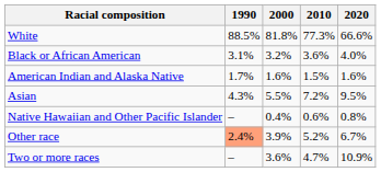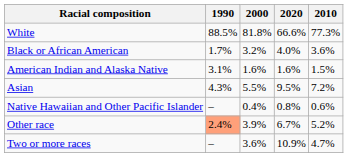 <table class="wikitable sortable collapsible" style="font-size: 90%;">
 <tr>
 <th>Racial composition</th>
 <th>1990</th>
 <th>2000</th>
+<th>2020</th>
 <th>2010</th>
-<th>2020</th>
 </tr>
 <tr>
 <td><a href='#'>White</a></td>
 <td>88.5%</td>
 <td>81.8%</td>
+<td>66.6%</td>
 <td>77.3%</td>
-<td>66.6%</td>
 </tr>
 <tr>
 <td><a href='#'>Black or African American</a></td>
-<td>3.1%</td>
+<td>1.7%</td>
 <td>3.2%</td>
+<td>4.0%</td>
 <td>3.6%</td>
-<td>4.0%</td>
 </tr>
 <tr>
 <td><a href='#'>American Indian and Alaska Native</a></td>
-<td>1.7%</td>
+<td>3.1%</td>
+<td>1.6%</td>
 <td>1.6%</td>
 <td>1.5%</td>
-<td>1.6%</td>
 </tr>
 <tr>
 <td><a href='#'>Asian</a></td>
 <td>4.3%</td>
 <td>5.5%</td>
+<td>9.5%</td>
 <td>7.2%</td>
-<td>9.5%</td>
 </tr>
 <tr>
 <td><a href='#'>Native Hawaiian and Other Pacific Islander</a></td>
 <td>–</td>
 <td>0.4%</td>
+<td>0.8%</td>
 <td>0.6%</td>
-<td>0.8%</td>
 </tr>
 <tr>
 <td><a href='#'>Other race</a></td>
 <td style="background: lightsalmon;">2.4%</td>
 <td>3.9%</td>
+<td>6.7%</td>
 <td>5.2%</td>
-<td>6.7%</td>
 </tr>
 <tr>
 <td><a href='#'>Two or more races</a></td>
 <td>–</td>
 <td>3.6%</td>
+<td>10.9%</td>
 <td>4.7%</td>
-<td>10.9%</td>
 </tr>
 </table>
